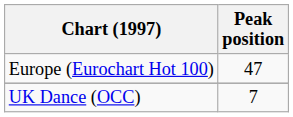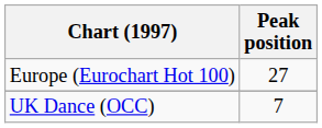 <table class="wikitable sortable">
 <tr>
 <th>Chart (1997)</th>
 <th>Peak<br>position</th>
 </tr>
 <tr>
 <td>Europe (<a href='#'>Eurochart Hot 100</a>)</td>
-<td align="center">47</td>
+<td align="center">27</td>
 </tr>
 <tr>
 </tr>
 <tr>
 </tr>
 <tr>
 <td><a href='#'>UK Dance</a> (<a href='#'>OCC</a>)</td>
 <td align="center">7</td>
 </tr>
 </table>
